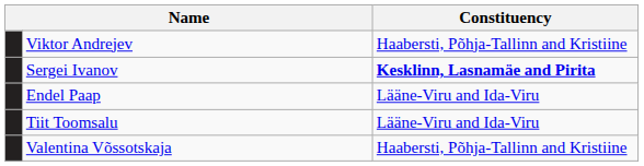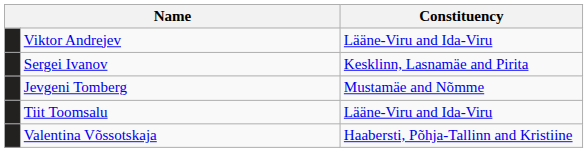 <table class="wikitable collapsible collapsed">
 <tr>
 <th colspan=2 width=350>Name</th>
 <th width=250>Constituency</th>
 </tr>
 <tr>
 <td style="background-color:#232020"></td>
 <td><a href='#'>Viktor Andrejev</a></td>
-<td><a href='#'>Haabersti, Põhja-Tallinn and Kristiine</a></td>
+<td><a href='#'>Lääne-Viru and Ida-Viru</a></td>
 </tr>
 <tr>
 <td style="background-color:#232020"></td>
 <td><a href='#'>Sergei Ivanov</a></td>
-<td><strong><a href='#'>Kesklinn, Lasnamäe and Pirita</a></strong></td>
+<td><a href='#'>Kesklinn, Lasnamäe and Pirita</a></td>
 </tr>
 <tr>
 <td style="background-color:#232020"></td>
-<td><a href='#'>Endel Paap</a></td>
-<td><a href='#'>Lääne-Viru and Ida-Viru</a></td>
+<td><a href='#'>Jevgeni Tomberg</a></td>
+<td><a href='#'>Mustamäe and Nõmme</a></td>
 </tr>
 <tr>
 <td style="background-color:#232020"></td>
 <td><a href='#'>Tiit Toomsalu</a></td>
 <td><a href='#'>Lääne-Viru and Ida-Viru</a></td>
 </tr>
 <tr>
 <td style="background-color:#232020"></td>
 <td><a href='#'>Valentina Võssotskaja</a></td>
 <td><a href='#'>Haabersti, Põhja-Tallinn and Kristiine</a></td>
 </tr>
 </table>
